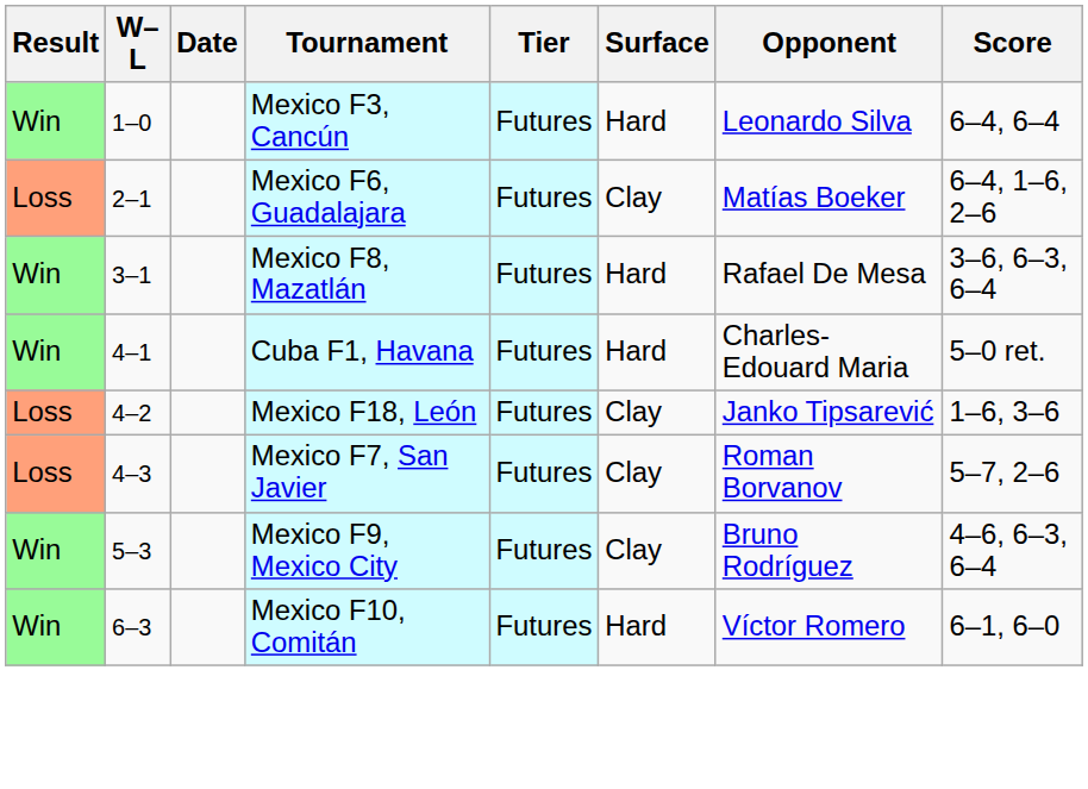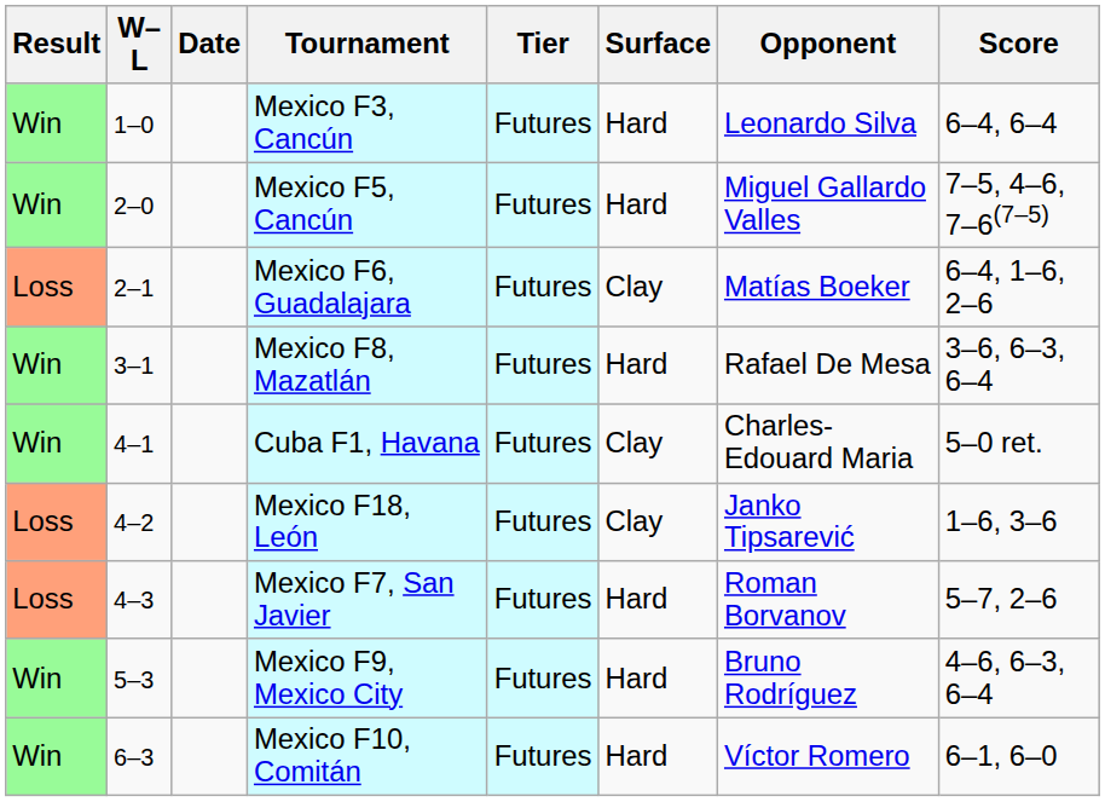 <table class="sortable wikitable">
 <tr>
 <th>Result</th>
 <th class="unsortable">W–L</th>
 <th>Date</th>
 <th>Tournament</th>
 <th>Tier</th>
 <th>Surface</th>
 <th>Opponent</th>
 <th class="unsortable">Score</th>
 </tr>
 <tr>
 <td bgcolor=98FB98>Win</td>
 <td><small>1–0</small></td>
 <td></td>
 <td style="background:#cffcff;">Mexico F3, <a href='#'>Cancún</a></td>
 <td style="background:#cffcff;">Futures</td>
 <td>Hard</td>
 <td> <a href='#'>Leonardo Silva</a></td>
 <td>6–4, 6–4</td>
+</tr>
+<tr>
+<td bgcolor=98FB98>Win</td>
+<td><small>2–0</small></td>
+<td></td>
+<td style="background:#cffcff;">Mexico F5, <a href='#'>Cancún</a></td>
+<td style="background:#cffcff;">Futures</td>
+<td>Hard</td>
+<td> <a href='#'>Miguel Gallardo Valles</a></td>
+<td>7–5, 4–6, 7–6<sup>(7–5)</sup></td>
 </tr>
 <tr>
 <td bgcolor=FFA07A>Loss</td>
 <td><small>2–1</small></td>
 <td></td>
 <td style="background:#cffcff;">Mexico F6, <a href='#'>Guadalajara</a></td>
 <td style="background:#cffcff;">Futures</td>
 <td>Clay</td>
 <td> <a href='#'>Matías Boeker</a></td>
 <td>6–4, 1–6, 2–6</td>
 </tr>
 <tr>
 <td bgcolor=98FB98>Win</td>
 <td><small>3–1</small></td>
 <td></td>
 <td style="background:#cffcff;">Mexico F8, <a href='#'>Mazatlán</a></td>
 <td style="background:#cffcff;">Futures</td>
 <td>Hard</td>
 <td> Rafael De Mesa</td>
 <td>3–6, 6–3, 6–4</td>
 </tr>
 <tr>
 <td bgcolor=98FB98>Win</td>
 <td><small>4–1</small></td>
 <td></td>
 <td style="background:#cffcff;">Cuba F1, <a href='#'>Havana</a></td>
 <td style="background:#cffcff;">Futures</td>
-<td>Hard</td>
+<td>Clay</td>
 <td> Charles-Edouard Maria</td>
 <td>5–0 ret.</td>
 </tr>
 <tr>
 <td bgcolor=FFA07A>Loss</td>
 <td><small>4–2</small></td>
 <td></td>
 <td style="background:#cffcff;">Mexico F18, <a href='#'>León</a></td>
 <td style="background:#cffcff;">Futures</td>
 <td>Clay</td>
 <td> <a href='#'>Janko Tipsarević</a></td>
 <td>1–6, 3–6</td>
 </tr>
 <tr>
 <td bgcolor=FFA07A>Loss</td>
 <td><small>4–3</small></td>
 <td></td>
 <td style="background:#cffcff;">Mexico F7, <a href='#'>San Javier</a></td>
 <td style="background:#cffcff;">Futures</td>
-<td>Clay</td>
+<td>Hard</td>
 <td> <a href='#'>Roman Borvanov</a></td>
 <td>5–7, 2–6</td>
 </tr>
 <tr>
 <td bgcolor=98FB98>Win</td>
 <td><small>5–3</small></td>
 <td></td>
 <td style="background:#cffcff;">Mexico F9, <a href='#'>Mexico City</a></td>
 <td style="background:#cffcff;">Futures</td>
-<td>Clay</td>
+<td>Hard</td>
 <td> <a href='#'>Bruno Rodríguez</a></td>
 <td>4–6, 6–3, 6–4</td>
 </tr>
 <tr>
 <td bgcolor=98FB98>Win</td>
 <td><small>6–3</small></td>
 <td></td>
 <td style="background:#cffcff;">Mexico F10, <a href='#'>Comitán</a></td>
 <td style="background:#cffcff;">Futures</td>
 <td>Hard</td>
 <td> <a href='#'>Víctor Romero</a></td>
 <td>6–1, 6–0</td>
 </tr>
 </table>
